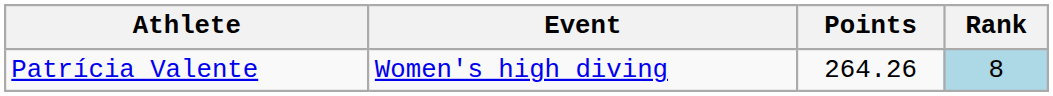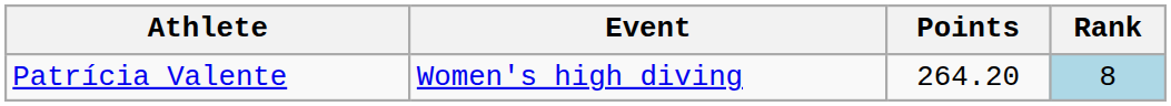 <table class="wikitable" style="text-align:center; font-size:90%; width:30%;">
 <tr>
 <th>Athlete</th>
 <th>Event</th>
 <th>Points</th>
 <th>Rank</th>
 </tr>
 <tr>
 <td align=left><a href='#'>Patrícia Valente</a></td>
 <td align=left><a href='#'>Women's high diving</a></td>
-<td>264.26</td>
+<td>264.20</td>
 <td style="background: lightblue;">8</td>
 </tr>
 </table>
